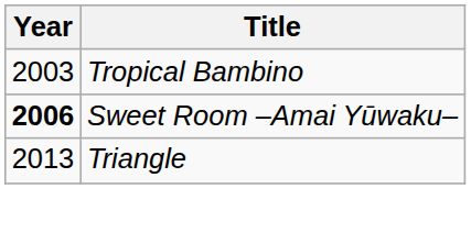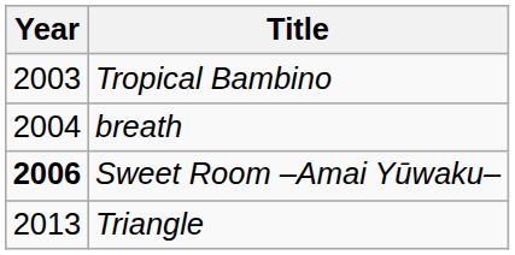 <table class="wikitable">
 <tr>
 <th>Year</th>
 <th>Title</th>
 </tr>
 <tr>
 <td>2003</td>
 <td><em>Tropical Bambino</em></td>
 </tr>
 <tr>
+<td>2004</td>
+<td><em>breath</em></td>
+</tr>
+<tr>
 <td><strong>2006</strong></td>
 <td><em>Sweet Room –Amai Yūwaku–</em></td>
 </tr>
 <tr>
 <td>2013</td>
 <td><em>Triangle</em></td>
 </tr>
 </table>
